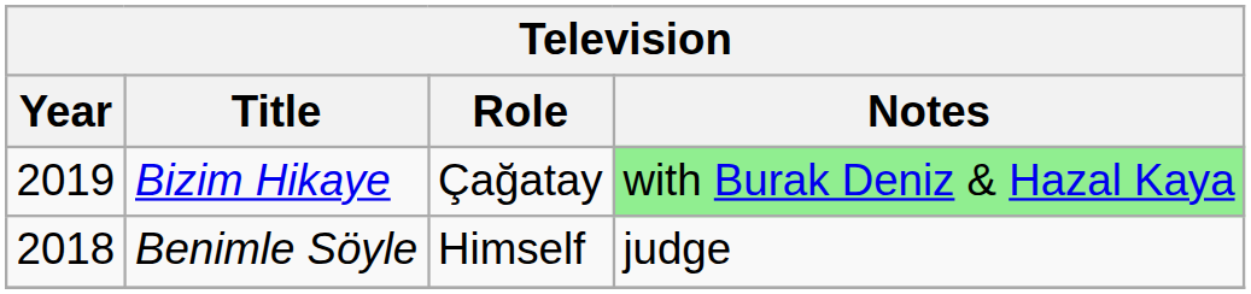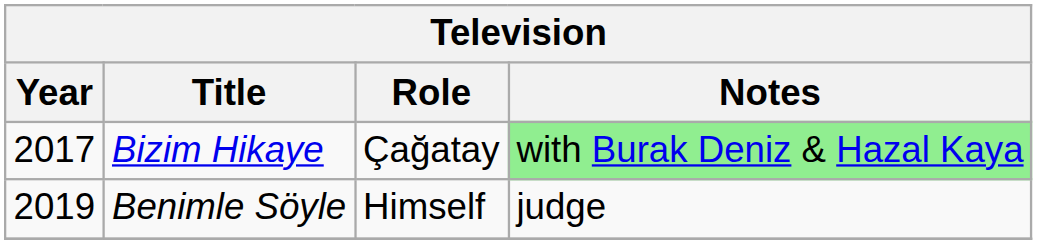 <table class="wikitable">
 <tr>
 <th colspan="4">Television</th>
 </tr>
 <tr>
 <th>Year</th>
 <th>Title</th>
 <th>Role</th>
 <th>Notes</th>
 </tr>
 <tr>
-<td>2019</td>
+<td>2017</td>
 <td><em><a href='#'>Bizim Hikaye</a></em></td>
 <td>Çağatay</td>
 <td style="background: lightgreen;">with <a href='#'>Burak Deniz</a> & <a href='#'>Hazal Kaya</a></td>
 </tr>
 <tr>
-<td>2018</td>
+<td>2019</td>
 <td><em>Benimle Söyle</em></td>
 <td>Himself</td>
 <td>judge</td>
 </tr>
 <tr>
 </tr>
 </table>
